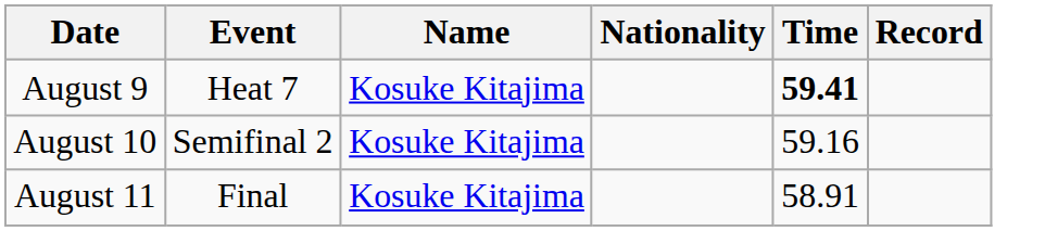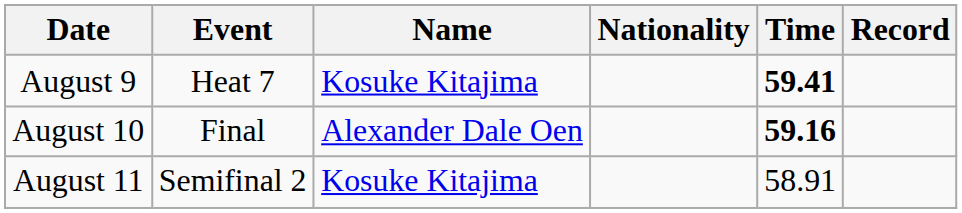 <table class=wikitable style=text-align:center>
 <tr>
 <th>Date</th>
 <th>Event</th>
 <th>Name</th>
 <th>Nationality</th>
 <th>Time</th>
 <th>Record</th>
 </tr>
 <tr>
 <td>August 9</td>
 <td>Heat 7</td>
 <td align=left><a href='#'>Kosuke Kitajima</a></td>
 <td align=left></td>
 <td><strong>59.41</strong></td>
 <td></td>
 </tr>
 <tr>
 <td>August 10</td>
-<td>Semifinal 2</td>
-<td align=left><a href='#'>Kosuke Kitajima</a></td>
+<td>Final</td>
+<td align=left><a href='#'>Alexander Dale Oen</a></td>
 <td align=left></td>
-<td>59.16</td>
+<td><strong>59.16</strong></td>
 <td></td>
 </tr>
 <tr>
 <td>August 11</td>
-<td>Final</td>
+<td>Semifinal 2</td>
 <td align=left><a href='#'>Kosuke Kitajima</a></td>
 <td align=left></td>
 <td>58.91</td>
 <td></td>
 </tr>
 </table>
